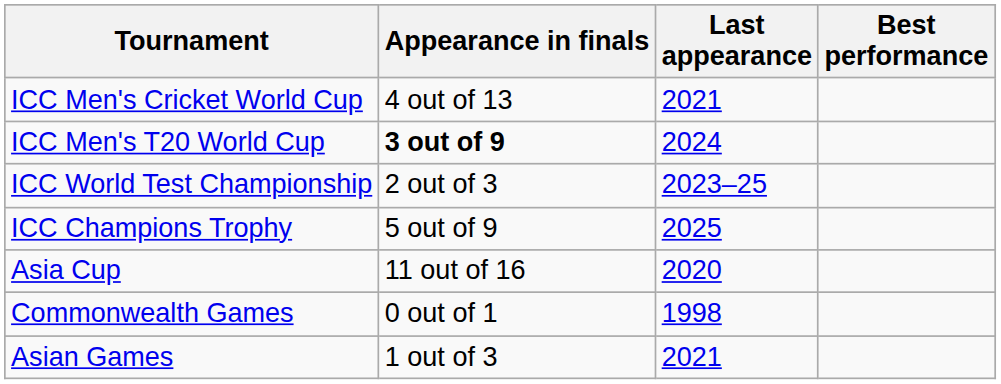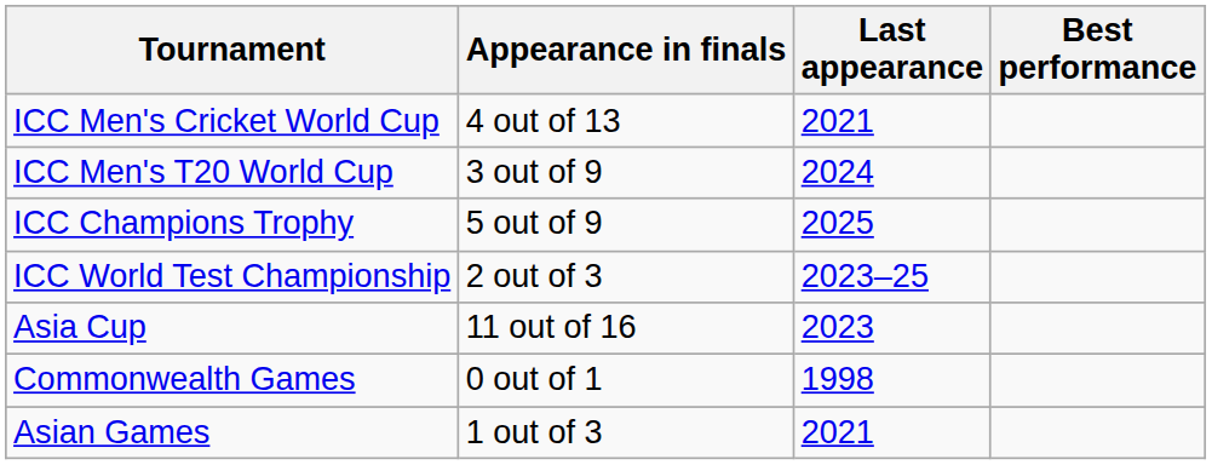 <table class="wikitable sortable" style="text-align:left;">
 <tr>
 <th>Tournament</th>
 <th data-sort-type="number">Appearance in finals</th>
 <th>Last<br>appearance</th>
 <th>Best<br>performance</th>
 </tr>
 <tr>
 <td><a href='#'>ICC Men's Cricket World Cup</a></td>
 <td>4 out of 13</td>
 <td><a href='#'>2021</a></td>
 <td></td>
 </tr>
 <tr>
 <td><a href='#'>ICC Men's T20 World Cup</a></td>
-<td><strong>3 out of 9</strong></td>
+<td>3 out of 9</td>
 <td><a href='#'>2024</a></td>
+<td></td>
+</tr>
+<tr>
+<td><a href='#'>ICC Champions Trophy</a></td>
+<td>5 out of 9</td>
+<td><a href='#'>2025</a></td>
 <td></td>
 </tr>
 <tr>
 <td><a href='#'>ICC World Test Championship</a></td>
 <td>2 out of 3</td>
 <td><a href='#'>2023–25</a></td>
 <td></td>
 </tr>
 <tr>
-<td><a href='#'>ICC Champions Trophy</a></td>
-<td>5 out of 9</td>
-<td><a href='#'>2025</a></td>
-<td></td>
-</tr>
-<tr>
 <td><a href='#'>Asia Cup</a></td>
 <td>11 out of 16</td>
-<td><a href='#'>2020</a></td>
+<td><a href='#'>2023</a></td>
 <td></td>
 </tr>
 <tr>
 <td><a href='#'>Commonwealth Games</a></td>
 <td>0 out of 1</td>
 <td><a href='#'>1998</a></td>
 <td></td>
 </tr>
 <tr>
 <td><a href='#'>Asian Games</a></td>
 <td>1 out of 3</td>
 <td><a href='#'>2021</a></td>
 <td></td>
 </tr>
 </table>
